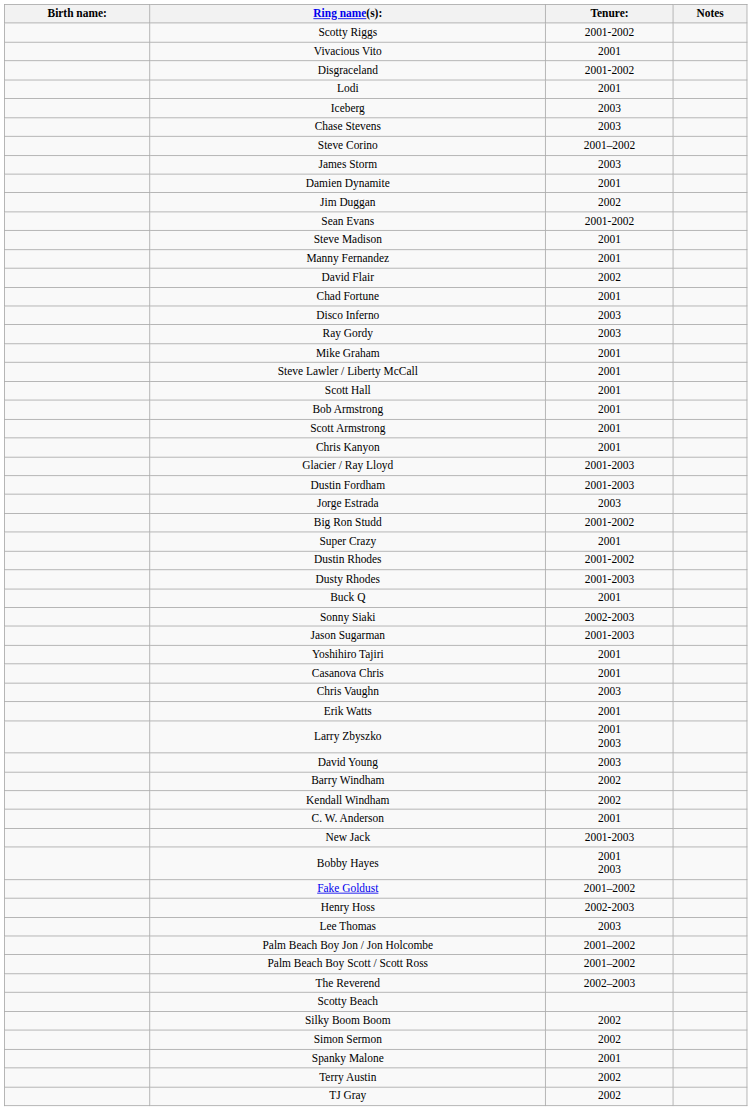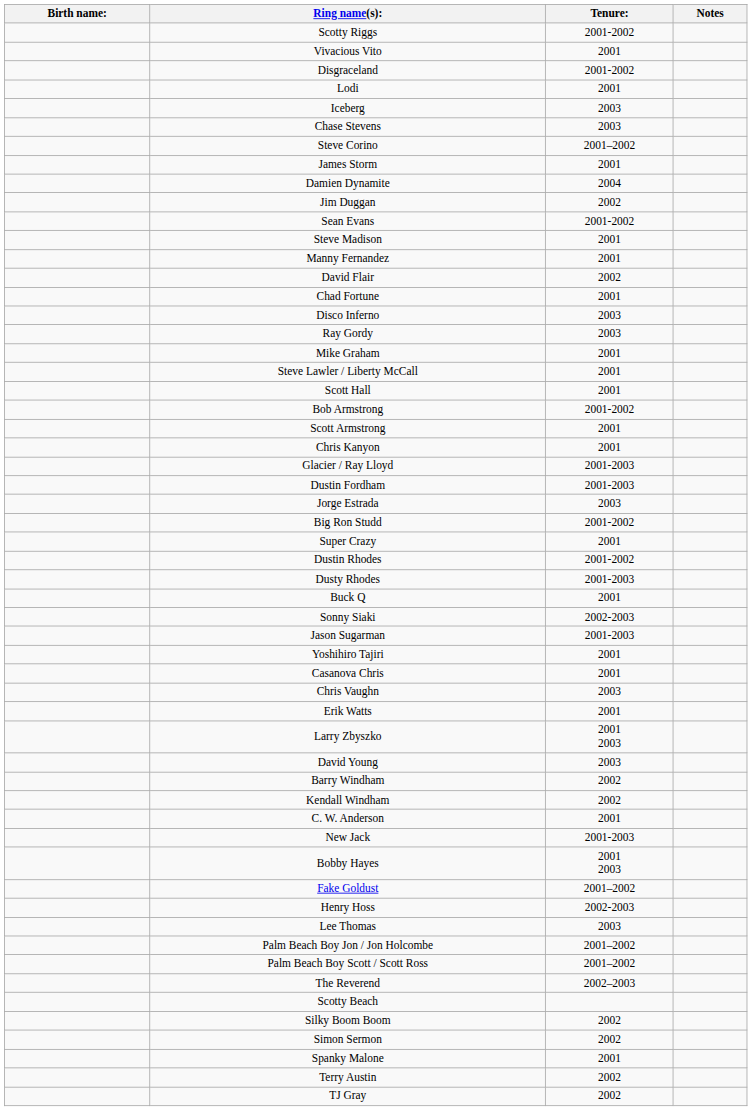 <table class="sortable wikitable" style="font-size:85%; text-align:center; width:70%;">
 <tr>
 <th>Birth name:</th>
 <th><a href='#'>Ring name</a>(s):</th>
 <th>Tenure:</th>
 <th>Notes</th>
 </tr>
 <tr>
 <td></td>
 <td>Scotty Riggs</td>
 <td>2001-2002</td>
 <td></td>
 </tr>
 <tr>
 <td></td>
 <td>Vivacious Vito</td>
 <td>2001</td>
 <td></td>
 </tr>
 <tr>
 <td></td>
 <td>Disgraceland</td>
 <td>2001-2002</td>
 <td></td>
 </tr>
 <tr>
 <td></td>
 <td>Lodi</td>
 <td>2001</td>
 <td></td>
 </tr>
 <tr>
 <td></td>
 <td>Iceberg</td>
 <td>2003</td>
 <td></td>
 </tr>
 <tr>
 <td></td>
 <td>Chase Stevens</td>
 <td>2003</td>
 <td></td>
 </tr>
 <tr>
 <td></td>
 <td>Steve Corino</td>
 <td sort>2001–2002</td>
 <td></td>
 </tr>
 <tr>
 <td></td>
 <td>James Storm</td>
-<td>2003</td>
+<td>2001</td>
 <td></td>
 </tr>
 <tr>
 <td></td>
 <td>Damien Dynamite</td>
-<td sort>2001</td>
+<td>2004</td>
 <td></td>
 </tr>
 <tr>
 <td></td>
 <td>Jim Duggan</td>
 <td>2002</td>
 <td></td>
 </tr>
 <tr>
 <td></td>
 <td>Sean Evans</td>
 <td>2001-2002</td>
 <td></td>
 </tr>
 <tr>
 <td></td>
 <td>Steve Madison</td>
 <td>2001</td>
 <td></td>
 </tr>
 <tr>
 <td></td>
 <td>Manny Fernandez</td>
 <td sort>2001</td>
 <td></td>
 </tr>
 <tr>
 <td></td>
 <td>David Flair</td>
 <td>2002</td>
 <td></td>
 </tr>
 <tr>
 <td></td>
 <td>Chad Fortune</td>
 <td>2001</td>
 <td></td>
 </tr>
 <tr>
 <td></td>
 <td>Disco Inferno</td>
 <td>2003</td>
 <td></td>
 </tr>
 <tr>
 <td></td>
 <td>Ray Gordy</td>
 <td>2003</td>
 <td></td>
 </tr>
 <tr>
 <td></td>
 <td>Mike Graham</td>
 <td>2001</td>
 <td></td>
 </tr>
 <tr>
 <td></td>
 <td>Steve Lawler / Liberty McCall</td>
 <td>2001</td>
 <td></td>
 </tr>
 <tr>
 <td></td>
 <td>Scott Hall</td>
 <td>2001</td>
 <td></td>
 </tr>
 <tr>
 <td></td>
 <td>Bob Armstrong</td>
-<td sort>2001</td>
+<td>2001-2002</td>
 <td></td>
 </tr>
 <tr>
 <td></td>
 <td>Scott Armstrong</td>
 <td>2001</td>
 <td></td>
 </tr>
 <tr>
 <td></td>
 <td>Chris Kanyon</td>
 <td>2001</td>
 <td></td>
 </tr>
 <tr>
 <td></td>
 <td>Glacier / Ray Lloyd</td>
 <td>2001-2003</td>
 <td></td>
 </tr>
 <tr>
 <td></td>
 <td>Dustin Fordham</td>
 <td>2001-2003</td>
 <td></td>
 </tr>
 <tr>
 <td></td>
 <td>Jorge Estrada</td>
 <td>2003</td>
 <td></td>
 </tr>
 <tr>
 <td></td>
 <td>Big Ron Studd</td>
 <td>2001-2002</td>
 <td></td>
 </tr>
 <tr>
 <td></td>
 <td>Super Crazy</td>
 <td>2001</td>
 <td></td>
 </tr>
 <tr>
 <td></td>
 <td>Dustin Rhodes</td>
 <td>2001-2002</td>
 <td></td>
 </tr>
 <tr>
 <td></td>
 <td>Dusty Rhodes</td>
 <td>2001-2003</td>
 <td></td>
 </tr>
 <tr>
 <td></td>
 <td>Buck Q</td>
 <td>2001</td>
 <td></td>
 </tr>
 <tr>
 <td></td>
 <td>Sonny Siaki</td>
 <td>2002-2003</td>
 <td></td>
 </tr>
 <tr>
 <td></td>
 <td>Jason Sugarman</td>
 <td>2001-2003</td>
 <td></td>
 </tr>
 <tr>
 <td></td>
 <td>Yoshihiro Tajiri</td>
 <td>2001</td>
 <td></td>
 </tr>
 <tr>
 <td></td>
 <td>Casanova Chris</td>
 <td>2001</td>
 <td></td>
 </tr>
 <tr>
 <td></td>
 <td>Chris Vaughn</td>
 <td>2003</td>
 <td></td>
 </tr>
 <tr>
 <td></td>
 <td>Erik Watts</td>
 <td>2001</td>
 <td></td>
 </tr>
 <tr>
 <td></td>
 <td>Larry Zbyszko</td>
 <td>2001<br>2003</td>
 <td></td>
 </tr>
 <tr>
 <td></td>
 <td>David Young</td>
 <td>2003</td>
 <td></td>
 </tr>
 <tr>
 <td></td>
 <td>Barry Windham</td>
 <td>2002</td>
 <td></td>
 </tr>
 <tr>
 <td></td>
 <td>Kendall Windham</td>
 <td>2002</td>
 <td></td>
 </tr>
 <tr>
 <td></td>
 <td>C. W. Anderson</td>
 <td>2001</td>
 <td></td>
 </tr>
 <tr>
 <td></td>
 <td>New Jack</td>
 <td>2001-2003</td>
 <td></td>
 </tr>
 <tr>
 <td></td>
 <td>Bobby Hayes</td>
 <td>2001<br>2003</td>
 <td></td>
 </tr>
 <tr>
 <td></td>
 <td><a href='#'>Fake Goldust</a></td>
 <td>2001–2002</td>
 <td></td>
 </tr>
 <tr>
 <td></td>
 <td>Henry Hoss</td>
 <td>2002-2003</td>
 <td></td>
 </tr>
 <tr>
 <td></td>
 <td>Lee Thomas</td>
 <td>2003</td>
 <td></td>
 </tr>
 <tr>
 <td></td>
 <td>Palm Beach Boy Jon / Jon Holcombe</td>
 <td>2001–2002</td>
 <td></td>
 </tr>
 <tr>
 <td></td>
 <td>Palm Beach Boy Scott / Scott Ross</td>
 <td>2001–2002</td>
 <td></td>
 </tr>
 <tr>
 <td></td>
 <td>The Reverend</td>
 <td>2002–2003</td>
 <td></td>
 </tr>
 <tr>
 <td></td>
 <td>Scotty Beach</td>
 <td></td>
 <td></td>
 </tr>
 <tr>
 <td></td>
 <td>Silky Boom Boom</td>
 <td>2002</td>
 <td></td>
 </tr>
 <tr>
 <td></td>
 <td>Simon Sermon</td>
 <td>2002</td>
 <td></td>
 </tr>
 <tr>
 <td></td>
 <td>Spanky Malone</td>
 <td>2001</td>
 <td></td>
 </tr>
 <tr>
 <td></td>
 <td>Terry Austin</td>
 <td>2002</td>
 <td></td>
 </tr>
 <tr>
 <td></td>
 <td>TJ Gray</td>
 <td>2002</td>
 <td></td>
 </tr>
 </table>
